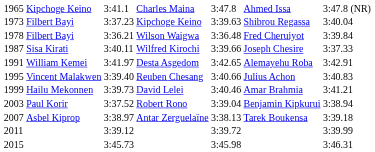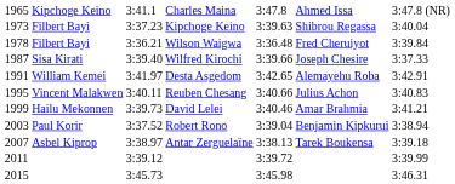 <table>
 <tr>
 <td>1965</td>
 <td><a href='#'>Kipchoge Keino</a><br> </td>
 <td>3:41.1</td>
 <td><a href='#'>Charles Maina</a><br> </td>
 <td>3:47.8</td>
 <td><a href='#'>Ahmed Issa</a><br> </td>
 <td>3:47.8 (NR)</td>
 </tr>
 <tr>
 <td>1973</td>
 <td><a href='#'>Filbert Bayi</a><br> </td>
 <td>3:37.23</td>
 <td><a href='#'>Kipchoge Keino</a><br> </td>
 <td>3:39.63</td>
 <td><a href='#'>Shibrou Regassa</a><br> </td>
 <td>3:40.04</td>
 </tr>
 <tr>
 <td>1978</td>
 <td><a href='#'>Filbert Bayi</a><br> </td>
 <td>3:36.21</td>
 <td><a href='#'>Wilson Waigwa</a><br> </td>
 <td>3:36.48</td>
 <td><a href='#'>Fred Cheruiyot</a><br> </td>
 <td>3:39.84</td>
 </tr>
 <tr>
 <td>1987</td>
 <td><a href='#'>Sisa Kirati</a><br> </td>
-<td>3:40.11</td>
+<td>3:39.40</td>
 <td><a href='#'>Wilfred Kirochi</a><br> </td>
 <td>3:39.66</td>
 <td><a href='#'>Joseph Chesire</a><br> </td>
 <td>3:37.33</td>
 </tr>
 <tr>
 <td>1991</td>
 <td><a href='#'>William Kemei</a><br> </td>
 <td>3:41.97</td>
 <td><a href='#'>Desta Asgedom</a><br> </td>
 <td>3:42.65</td>
 <td><a href='#'>Alemayehu Roba</a><br> </td>
 <td>3:42.91</td>
 </tr>
 <tr>
 <td>1995</td>
 <td><a href='#'>Vincent Malakwen</a><br> </td>
-<td>3:39.40</td>
+<td>3:40.11</td>
 <td><a href='#'>Reuben Chesang</a><br> </td>
 <td>3:40.66</td>
 <td><a href='#'>Julius Achon</a><br> </td>
 <td>3:40.83</td>
 </tr>
 <tr>
 <td>1999</td>
 <td><a href='#'>Hailu Mekonnen</a><br> </td>
 <td>3:39.73</td>
 <td><a href='#'>David Lelei</a><br> </td>
 <td>3:40.46</td>
 <td><a href='#'>Amar Brahmia</a><br> </td>
 <td>3:41.21</td>
 </tr>
 <tr>
 <td>2003<br></td>
 <td><a href='#'>Paul Korir</a> <br> </td>
 <td>3:37.52</td>
 <td><a href='#'>Robert Rono</a> <br> </td>
 <td>3:39.04</td>
 <td><a href='#'>Benjamin Kipkurui</a> <br> </td>
 <td>3:38.94</td>
 </tr>
 <tr>
 <td>2007<br></td>
 <td><a href='#'>Asbel Kiprop</a> <br> </td>
 <td>3:38.97</td>
 <td><a href='#'>Antar Zerguelaïne</a> <br> </td>
 <td>3:38.13</td>
 <td><a href='#'>Tarek Boukensa</a> <br> </td>
 <td>3:39.18</td>
 </tr>
 <tr>
 <td>2011<br></td>
 <td></td>
 <td>3:39.12</td>
 <td></td>
 <td>3:39.72</td>
 <td></td>
 <td>3:39.99</td>
 </tr>
 <tr>
 <td>2015</td>
 <td></td>
 <td>3:45.73</td>
 <td></td>
 <td>3:45.98</td>
 <td></td>
 <td>3:46.31</td>
 </tr>
 </table>
